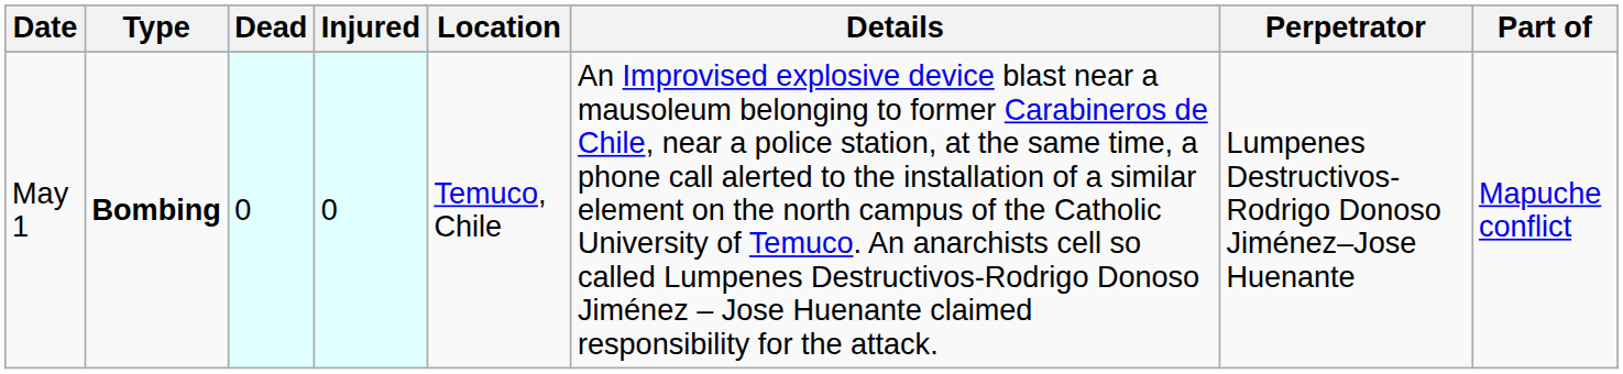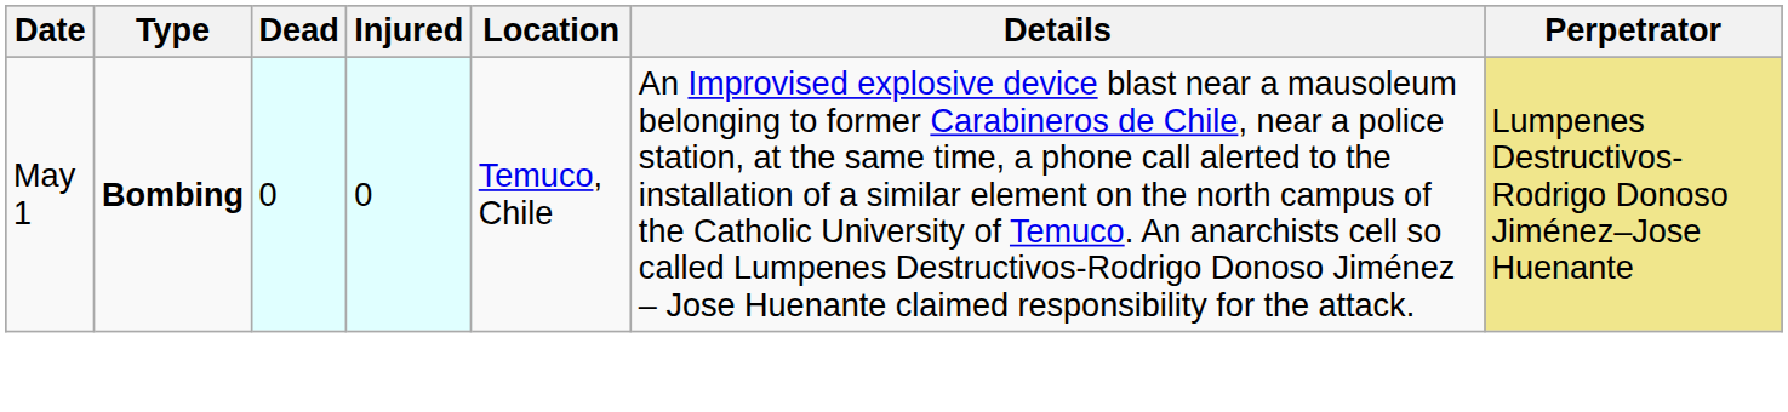 <table class="wikitable" border="1">
 <tr>
 <th>Date</th>
 <th>Type</th>
 <th data-sort-type="number">Dead</th>
 <th data-sort-type="number">Injured</th>
 <th>Location</th>
 <th class="unsortable">Details</th>
 <th>Perpetrator</th>
-<th>Part of<br></th>
 </tr>
 <tr>
 <td>May 1</td>
 <td><strong>Bombing</strong></td>
 <td style="background:#E0FFFF;text-align:left">0</td>
 <td style="background:#E0FFFF;text-align:left">0</td>
 <td><a href='#'>Temuco</a>, Chile</td>
 <td>An <a href='#'>Improvised explosive device</a> blast near a mausoleum belonging to former <a href='#'>Carabineros de Chile</a>, near a police station, at the same time, a phone call alerted to the installation of a similar element on the north campus of the Catholic University of <a href='#'>Temuco</a>. An anarchists cell so called Lumpenes Destructivos-Rodrigo Donoso Jiménez – Jose Huenante claimed responsibility for the attack.</td>
-<td>Lumpenes Destructivos-Rodrigo Donoso Jiménez–Jose Huenante</td>
-<td><a href='#'>Mapuche conflict</a></td>
+<td style="background: khaki;">Lumpenes Destructivos-Rodrigo Donoso Jiménez–Jose Huenante</td>
 </tr>
 </table>
